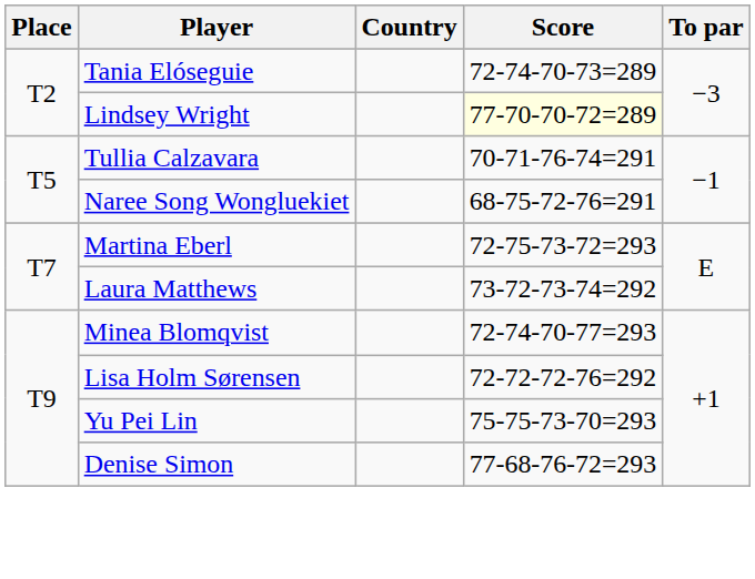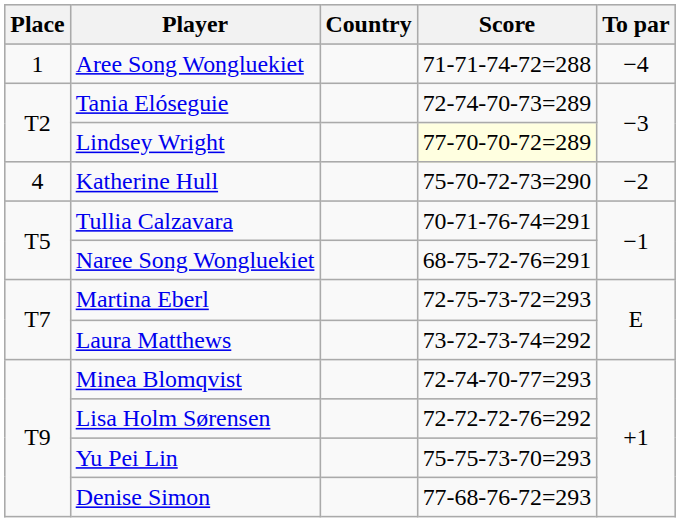 <table class="wikitable" style="font-size:95%;">
 <tr>
 <th>Place</th>
 <th>Player</th>
 <th>Country</th>
 <th>Score</th>
 <th>To par</th>
+</tr>
+<tr>
+<td align=center>1</td>
+<td><a href='#'>Aree Song Wongluekiet</a></td>
+<td></td>
+<td>71-71-74-72=288</td>
+<td align=center>−4</td>
 </tr>
 <tr>
 <td rowspan=2 align=center>T2</td>
 <td><a href='#'>Tania Elóseguie</a></td>
 <td></td>
 <td>72-74-70-73=289</td>
 <td rowspan=2 align=center>−3</td>
 </tr>
 <tr>
 <td><a href='#'>Lindsey Wright</a></td>
 <td></td>
 <td style="background: lightyellow;">77-70-70-72=289</td>
+</tr>
+<tr>
+<td align=center>4</td>
+<td><a href='#'>Katherine Hull</a></td>
+<td></td>
+<td>75-70-72-73=290</td>
+<td align=center>−2</td>
 </tr>
 <tr>
 <td rowspan=2 align=center>T5</td>
 <td><a href='#'>Tullia Calzavara</a></td>
 <td></td>
 <td>70-71-76-74=291</td>
 <td rowspan=2 align=center>−1</td>
 </tr>
 <tr>
 <td><a href='#'>Naree Song Wongluekiet</a></td>
 <td></td>
 <td>68-75-72-76=291</td>
 </tr>
 <tr>
 <td rowspan=2 align=center>T7</td>
 <td><a href='#'>Martina Eberl</a></td>
 <td></td>
 <td>72-75-73-72=293</td>
 <td rowspan=2 align=center>E</td>
 </tr>
 <tr>
 <td><a href='#'>Laura Matthews</a></td>
 <td></td>
 <td>73-72-73-74=292</td>
 </tr>
 <tr>
 <td rowspan=4 align=center>T9</td>
 <td><a href='#'>Minea Blomqvist</a></td>
 <td></td>
 <td>72-74-70-77=293</td>
 <td rowspan=4 align=center>+1</td>
 </tr>
 <tr>
 <td><a href='#'>Lisa Holm Sørensen</a></td>
 <td></td>
 <td>72-72-72-76=292</td>
 </tr>
 <tr>
 <td><a href='#'>Yu Pei Lin</a></td>
 <td></td>
 <td>75-75-73-70=293</td>
 </tr>
 <tr>
 <td><a href='#'>Denise Simon</a></td>
 <td></td>
 <td>77-68-76-72=293</td>
 </tr>
 </table>
